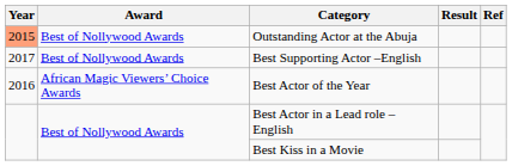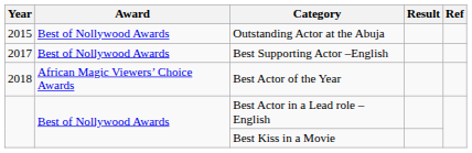 <table class="wikitable plainrowheaders sortable">
 <tr>
 <th>Year</th>
 <th>Award</th>
 <th>Category</th>
 <th>Result</th>
 <th>Ref</th>
 </tr>
 <tr>
-<td style="background: lightsalmon;">2015</td>
+<td>2015</td>
 <td><a href='#'>Best of Nollywood Awards</a></td>
 <td>Outstanding Actor at the Abuja</td>
 <td></td>
 <td></td>
 </tr>
 <tr>
 <td>2017</td>
 <td><a href='#'>Best of Nollywood Awards</a></td>
 <td>Best Supporting Actor –English</td>
 <td></td>
 <td></td>
 </tr>
 <tr>
-<td>2016</td>
+<td>2018</td>
 <td><a href='#'>African Magic Viewers’ Choice Awards</a></td>
 <td>Best Actor of the Year</td>
 <td></td>
 <td></td>
 </tr>
 <tr>
 <td rowspan="2"></td>
 <td rowspan="2"><a href='#'>Best of Nollywood Awards</a></td>
 <td>Best Actor in a Lead role – English</td>
 <td></td>
 <td rowspan="2"></td>
 </tr>
 <tr>
 <td>Best Kiss in a Movie</td>
 <td></td>
 </tr>
 </table>
